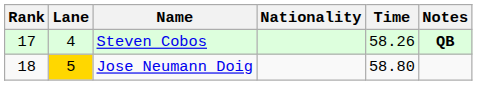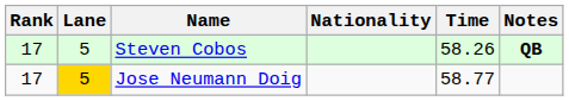 <table class="wikitable sortable" style="text-align:center">
 <tr>
 <th>Rank</th>
 <th>Lane</th>
 <th>Name</th>
 <th>Nationality</th>
 <th>Time</th>
 <th>Notes</th>
 </tr>
 <tr bgcolor=ddffdd>
 <td>17</td>
-<td>4</td>
+<td>5</td>
 <td align=left><a href='#'>Steven Cobos</a></td>
 <td align=left></td>
 <td>58.26</td>
 <td><strong>QB</strong></td>
 </tr>
 <tr>
-<td>18</td>
+<td>17</td>
 <td style="background: gold;">5</td>
 <td align=left><a href='#'>Jose Neumann Doig</a></td>
 <td align=left></td>
-<td>58.80</td>
+<td>58.77</td>
 <td></td>
 </tr>
 </table>
